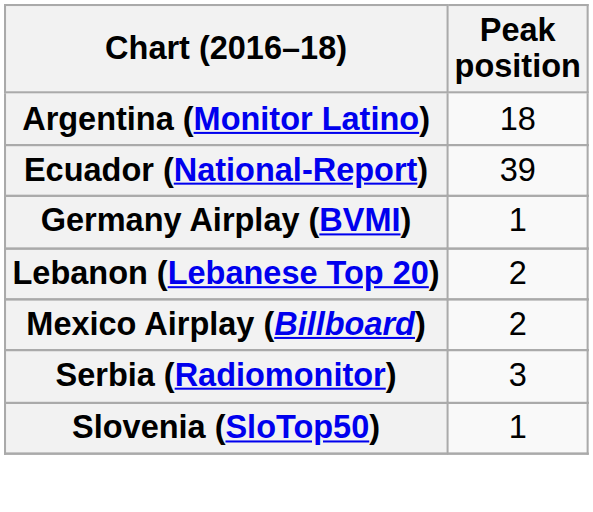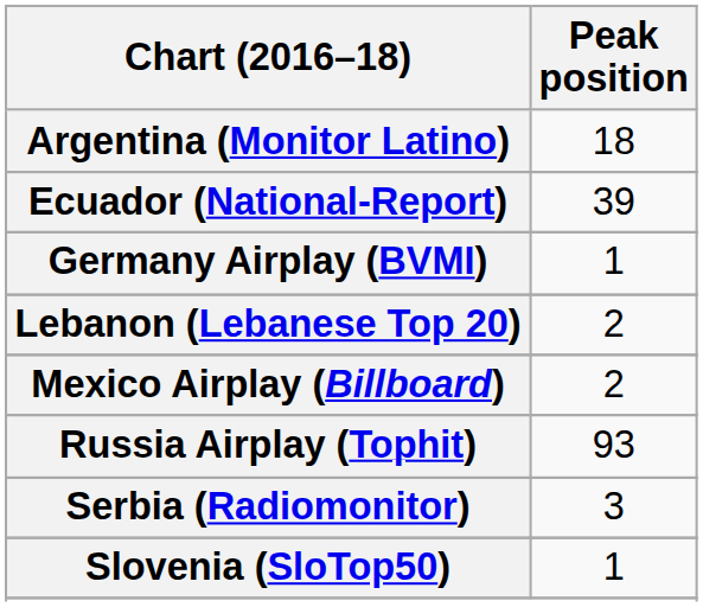 <table class="wikitable sortable plainrowheaders" style="text-align:center">
 <tr>
 <th scope="col">Chart (2016–18)</th>
 <th scope="col">Peak<br> position</th>
 </tr>
 <tr>
 <th scope="row">Argentina (<a href='#'>Monitor Latino</a>)</th>
 <td>18</td>
 </tr>
 <tr>
 </tr>
 <tr>
 </tr>
 <tr>
 </tr>
 <tr>
 </tr>
 <tr>
 </tr>
 <tr>
 </tr>
 <tr>
 </tr>
 <tr>
 </tr>
 <tr>
 </tr>
 <tr>
 </tr>
 <tr>
 </tr>
 <tr>
 <th scope="row">Ecuador (<a href='#'>National-Report</a>)</th>
 <td>39</td>
 </tr>
 <tr>
 </tr>
 <tr>
 </tr>
 <tr>
 </tr>
 <tr>
 <th scope="row">Germany Airplay (<a href='#'>BVMI</a>)</th>
 <td>1</td>
 </tr>
 <tr>
 </tr>
 <tr>
 </tr>
 <tr>
 </tr>
 <tr>
 </tr>
 <tr>
 </tr>
 <tr>
 <th scope="row">Lebanon (<a href='#'>Lebanese Top 20</a>)</th>
 <td>2</td>
 </tr>
 <tr>
 </tr>
 <tr>
 </tr>
 <tr>
 <th scope="row">Mexico Airplay (<a href='#'><em>Billboard</em></a>)</th>
 <td>2</td>
 </tr>
 <tr>
 </tr>
 <tr>
 </tr>
 <tr>
 </tr>
 <tr>
 </tr>
 <tr>
 </tr>
 <tr>
+<th scope="row">Russia Airplay (<a href='#'>Tophit</a>)</th>
+<td>93</td>
+</tr>
+<tr>
 </tr>
 <tr>
 <th scope="row">Serbia (<a href='#'>Radiomonitor</a>)</th>
 <td>3</td>
 </tr>
 <tr>
 </tr>
 <tr>
 </tr>
 <tr>
 <th scope="row">Slovenia (<a href='#'>SloTop50</a>)</th>
 <td>1</td>
 </tr>
 <tr>
 </tr>
 <tr>
 </tr>
 <tr>
 </tr>
 <tr>
 </tr>
 <tr>
 </tr>
 <tr>
 </tr>
 <tr>
 </tr>
 <tr>
 </tr>
 <tr>
 </tr>
 </table>
